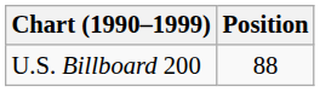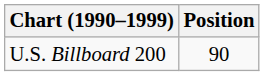 <table class="wikitable plainrowheaders">
 <tr>
 <th scope="col">Chart (1990–1999)</th>
 <th scope="col">Position</th>
 </tr>
 <tr>
 <td>U.S. <em>Billboard</em> 200</td>
-<td style="text-align:center;">88</td>
+<td style="text-align:center;">90</td>
 </tr>
 </table>
